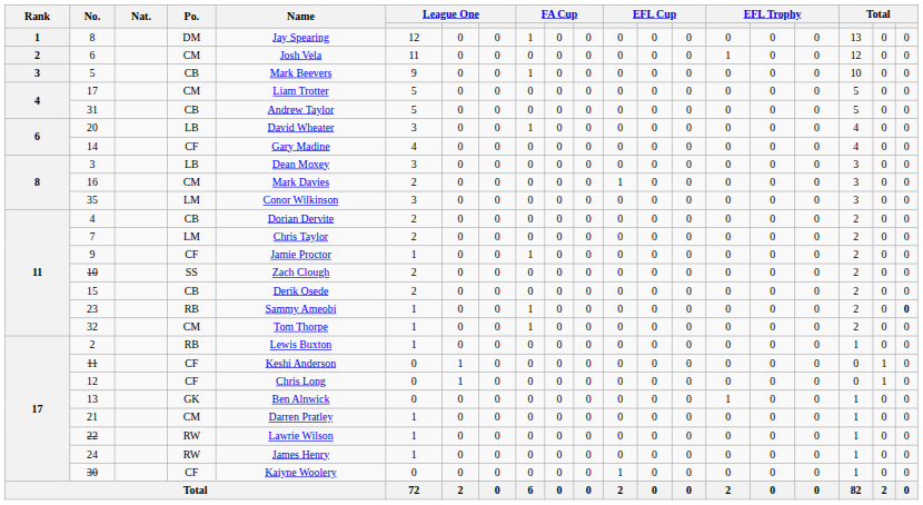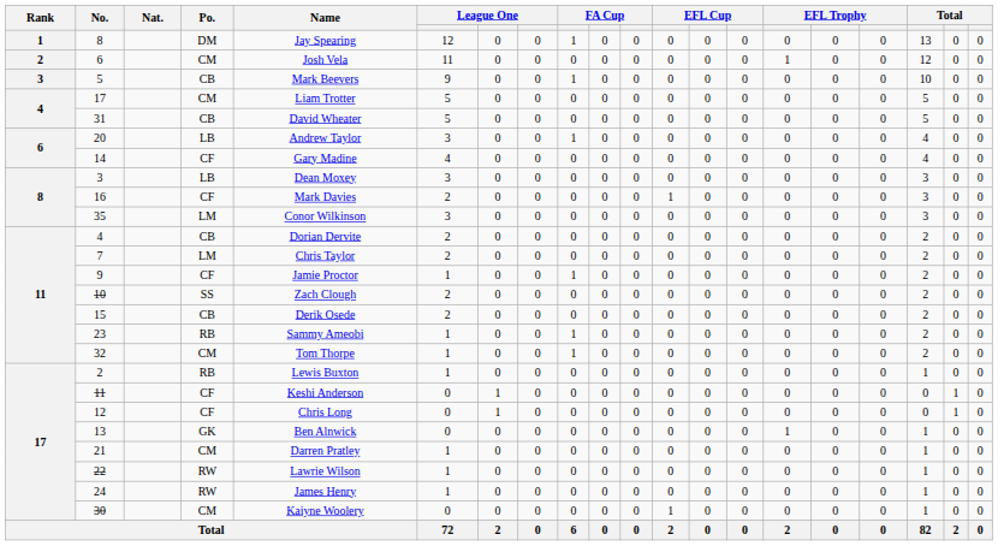 <table class="wikitable" style="text-align:center; font-size:95%; width:100%;">
 <tr>
 <th rowspan=2>Rank</th>
 <th rowspan=2>No.</th>
 <th rowspan=2>Nat.</th>
 <th rowspan=2>Po.</th>
 <th rowspan=2>Name</th>
 <th colspan=3><a href='#'>League One</a></th>
 <th colspan=3><a href='#'>FA Cup</a></th>
 <th colspan=3><a href='#'>EFL Cup</a></th>
 <th colspan=3><a href='#'>EFL Trophy</a></th>
 <th colspan=3>Total</th>
 </tr>
 <tr>
 <th></th>
 <th></th>
 <th></th>
 <th></th>
 <th></th>
 <th></th>
 <th></th>
 <th></th>
 <th></th>
 <th></th>
 <th></th>
 <th></th>
 <th></th>
 <th></th>
 <th></th>
 </tr>
 <tr>
 <th rowspan=1>1</th>
 <td>8</td>
 <td></td>
 <td>DM</td>
 <td><a href='#'>Jay Spearing</a></td>
 <td>12</td>
 <td>0</td>
 <td>0</td>
 <td>1</td>
 <td>0</td>
 <td>0</td>
 <td>0</td>
 <td>0</td>
 <td>0</td>
 <td>0</td>
 <td>0</td>
 <td>0</td>
 <td>13</td>
 <td>0</td>
 <td>0</td>
 </tr>
 <tr>
 <th rowspan=1>2</th>
 <td>6</td>
 <td></td>
 <td>CM</td>
 <td><a href='#'>Josh Vela</a></td>
 <td>11</td>
 <td>0</td>
 <td>0</td>
 <td>0</td>
 <td>0</td>
 <td>0</td>
 <td>0</td>
 <td>0</td>
 <td>0</td>
 <td>1</td>
 <td>0</td>
 <td>0</td>
 <td>12</td>
 <td>0</td>
 <td>0</td>
 </tr>
 <tr>
 <th rowspan=1>3</th>
 <td>5</td>
 <td></td>
 <td>CB</td>
 <td><a href='#'>Mark Beevers</a></td>
 <td>9</td>
 <td>0</td>
 <td>0</td>
 <td>1</td>
 <td>0</td>
 <td>0</td>
 <td>0</td>
 <td>0</td>
 <td>0</td>
 <td>0</td>
 <td>0</td>
 <td>0</td>
 <td>10</td>
 <td>0</td>
 <td>0</td>
 </tr>
 <tr>
 <th rowspan=2>4</th>
 <td>17</td>
 <td></td>
 <td>CM</td>
 <td><a href='#'>Liam Trotter</a></td>
 <td>5</td>
 <td>0</td>
 <td>0</td>
 <td>0</td>
 <td>0</td>
 <td>0</td>
 <td>0</td>
 <td>0</td>
 <td>0</td>
 <td>0</td>
 <td>0</td>
 <td>0</td>
 <td>5</td>
 <td>0</td>
 <td>0</td>
 </tr>
 <tr>
 <td>31</td>
 <td></td>
 <td>CB</td>
-<td><a href='#'>Andrew Taylor</a></td>
+<td><a href='#'>David Wheater</a></td>
 <td>5</td>
 <td>0</td>
 <td>0</td>
 <td>0</td>
 <td>0</td>
 <td>0</td>
 <td>0</td>
 <td>0</td>
 <td>0</td>
 <td>0</td>
 <td>0</td>
 <td>0</td>
 <td>5</td>
 <td>0</td>
 <td>0</td>
 </tr>
 <tr>
 <th rowspan=2>6</th>
 <td>20</td>
 <td></td>
 <td>LB</td>
-<td><a href='#'>David Wheater</a></td>
+<td><a href='#'>Andrew Taylor</a></td>
 <td>3</td>
 <td>0</td>
 <td>0</td>
 <td>1</td>
 <td>0</td>
 <td>0</td>
 <td>0</td>
 <td>0</td>
 <td>0</td>
 <td>0</td>
 <td>0</td>
 <td>0</td>
 <td>4</td>
 <td>0</td>
 <td>0</td>
 </tr>
 <tr>
 <td>14</td>
 <td></td>
 <td>CF</td>
 <td><a href='#'>Gary Madine</a></td>
 <td>4</td>
 <td>0</td>
 <td>0</td>
 <td>0</td>
 <td>0</td>
 <td>0</td>
 <td>0</td>
 <td>0</td>
 <td>0</td>
 <td>0</td>
 <td>0</td>
 <td>0</td>
 <td>4</td>
 <td>0</td>
 <td>0</td>
 </tr>
 <tr>
 <th rowspan=3>8</th>
 <td>3</td>
 <td></td>
 <td>LB</td>
 <td><a href='#'>Dean Moxey</a></td>
 <td>3</td>
 <td>0</td>
 <td>0</td>
 <td>0</td>
 <td>0</td>
 <td>0</td>
 <td>0</td>
 <td>0</td>
 <td>0</td>
 <td>0</td>
 <td>0</td>
 <td>0</td>
 <td>3</td>
 <td>0</td>
 <td>0</td>
 </tr>
 <tr>
 <td>16</td>
 <td></td>
-<td>CM</td>
+<td>CF</td>
 <td><a href='#'>Mark Davies</a></td>
 <td>2</td>
 <td>0</td>
 <td>0</td>
 <td>0</td>
 <td>0</td>
 <td>0</td>
 <td>1</td>
 <td>0</td>
 <td>0</td>
 <td>0</td>
 <td>0</td>
 <td>0</td>
 <td>3</td>
 <td>0</td>
 <td>0</td>
 </tr>
 <tr>
 <td>35</td>
 <td></td>
 <td>LM</td>
 <td><a href='#'>Conor Wilkinson</a></td>
 <td>3</td>
 <td>0</td>
 <td>0</td>
 <td>0</td>
 <td>0</td>
 <td>0</td>
 <td>0</td>
 <td>0</td>
 <td>0</td>
 <td>0</td>
 <td>0</td>
 <td>0</td>
 <td>3</td>
 <td>0</td>
 <td>0</td>
 </tr>
 <tr>
 <th rowspan=7>11</th>
 <td>4</td>
 <td></td>
 <td>CB</td>
 <td><a href='#'>Dorian Dervite</a></td>
 <td>2</td>
 <td>0</td>
 <td>0</td>
 <td>0</td>
 <td>0</td>
 <td>0</td>
 <td>0</td>
 <td>0</td>
 <td>0</td>
 <td>0</td>
 <td>0</td>
 <td>0</td>
 <td>2</td>
 <td>0</td>
 <td>0</td>
 </tr>
 <tr>
 <td>7</td>
 <td></td>
 <td>LM</td>
 <td><a href='#'>Chris Taylor</a></td>
 <td>2</td>
 <td>0</td>
 <td>0</td>
 <td>0</td>
 <td>0</td>
 <td>0</td>
 <td>0</td>
 <td>0</td>
 <td>0</td>
 <td>0</td>
 <td>0</td>
 <td>0</td>
 <td>2</td>
 <td>0</td>
 <td>0</td>
 </tr>
 <tr>
 <td>9</td>
 <td></td>
 <td>CF</td>
 <td><a href='#'>Jamie Proctor</a></td>
 <td>1</td>
 <td>0</td>
 <td>0</td>
 <td>1</td>
 <td>0</td>
 <td>0</td>
 <td>0</td>
 <td>0</td>
 <td>0</td>
 <td>0</td>
 <td>0</td>
 <td>0</td>
 <td>2</td>
 <td>0</td>
 <td>0</td>
 </tr>
 <tr>
 <td><s>10</s></td>
 <td></td>
 <td>SS</td>
 <td><a href='#'>Zach Clough</a></td>
 <td>2</td>
 <td>0</td>
 <td>0</td>
 <td>0</td>
 <td>0</td>
 <td>0</td>
 <td>0</td>
 <td>0</td>
 <td>0</td>
 <td>0</td>
 <td>0</td>
 <td>0</td>
 <td>2</td>
 <td>0</td>
 <td>0</td>
 </tr>
 <tr>
 <td>15</td>
 <td></td>
 <td>CB</td>
 <td><a href='#'>Derik Osede</a></td>
 <td>2</td>
 <td>0</td>
 <td>0</td>
 <td>0</td>
 <td>0</td>
 <td>0</td>
 <td>0</td>
 <td>0</td>
 <td>0</td>
 <td>0</td>
 <td>0</td>
 <td>0</td>
 <td>2</td>
 <td>0</td>
 <td>0</td>
 </tr>
 <tr>
 <td>23</td>
 <td></td>
 <td>RB</td>
 <td><a href='#'>Sammy Ameobi</a></td>
 <td>1</td>
 <td>0</td>
 <td>0</td>
 <td>1</td>
 <td>0</td>
 <td>0</td>
 <td>0</td>
 <td>0</td>
 <td>0</td>
 <td>0</td>
 <td>0</td>
 <td>0</td>
 <td>2</td>
 <td>0</td>
-<td><strong>0</strong></td>
+<td>0</td>
 </tr>
 <tr>
 <td>32</td>
 <td></td>
 <td>CM</td>
 <td><a href='#'>Tom Thorpe</a></td>
 <td>1</td>
 <td>0</td>
 <td>0</td>
 <td>1</td>
 <td>0</td>
 <td>0</td>
 <td>0</td>
 <td>0</td>
 <td>0</td>
 <td>0</td>
 <td>0</td>
 <td>0</td>
 <td>2</td>
 <td>0</td>
 <td>0</td>
 </tr>
 <tr>
 <th rowspan=8>17</th>
 <td>2</td>
 <td></td>
 <td>RB</td>
 <td><a href='#'>Lewis Buxton</a></td>
 <td>1</td>
 <td>0</td>
 <td>0</td>
 <td>0</td>
 <td>0</td>
 <td>0</td>
 <td>0</td>
 <td>0</td>
 <td>0</td>
 <td>0</td>
 <td>0</td>
 <td>0</td>
 <td>1</td>
 <td>0</td>
 <td>0</td>
 </tr>
 <tr>
 <td><s>11</s></td>
 <td></td>
 <td>CF</td>
 <td><a href='#'>Keshi Anderson</a></td>
 <td>0</td>
 <td>1</td>
 <td>0</td>
 <td>0</td>
 <td>0</td>
 <td>0</td>
 <td>0</td>
 <td>0</td>
 <td>0</td>
 <td>0</td>
 <td>0</td>
 <td>0</td>
 <td>0</td>
 <td>1</td>
 <td>0</td>
 </tr>
 <tr>
 <td>12</td>
 <td></td>
 <td>CF</td>
 <td><a href='#'>Chris Long</a></td>
 <td>0</td>
 <td>1</td>
 <td>0</td>
 <td>0</td>
 <td>0</td>
 <td>0</td>
 <td>0</td>
 <td>0</td>
 <td>0</td>
 <td>0</td>
 <td>0</td>
 <td>0</td>
 <td>0</td>
 <td>1</td>
 <td>0</td>
 </tr>
 <tr>
 <td>13</td>
 <td></td>
 <td>GK</td>
 <td><a href='#'>Ben Alnwick</a></td>
 <td>0</td>
 <td>0</td>
 <td>0</td>
 <td>0</td>
 <td>0</td>
 <td>0</td>
 <td>0</td>
 <td>0</td>
 <td>0</td>
 <td>1</td>
 <td>0</td>
 <td>0</td>
 <td>1</td>
 <td>0</td>
 <td>0</td>
 </tr>
 <tr>
 <td>21</td>
 <td></td>
 <td>CM</td>
 <td><a href='#'>Darren Pratley</a></td>
 <td>1</td>
 <td>0</td>
 <td>0</td>
 <td>0</td>
 <td>0</td>
 <td>0</td>
 <td>0</td>
 <td>0</td>
 <td>0</td>
 <td>0</td>
 <td>0</td>
 <td>0</td>
 <td>1</td>
 <td>0</td>
 <td>0</td>
 </tr>
 <tr>
 <td><s>22</s></td>
 <td></td>
 <td>RW</td>
 <td><a href='#'>Lawrie Wilson</a></td>
 <td>1</td>
 <td>0</td>
 <td>0</td>
 <td>0</td>
 <td>0</td>
 <td>0</td>
 <td>0</td>
 <td>0</td>
 <td>0</td>
 <td>0</td>
 <td>0</td>
 <td>0</td>
 <td>1</td>
 <td>0</td>
 <td>0</td>
 </tr>
 <tr>
 <td>24</td>
 <td></td>
 <td>RW</td>
 <td><a href='#'>James Henry</a></td>
 <td>1</td>
 <td>0</td>
 <td>0</td>
 <td>0</td>
 <td>0</td>
 <td>0</td>
 <td>0</td>
 <td>0</td>
 <td>0</td>
 <td>0</td>
 <td>0</td>
 <td>0</td>
 <td>1</td>
 <td>0</td>
 <td>0</td>
 </tr>
 <tr>
 <td><s>30</s></td>
 <td></td>
-<td>CF</td>
+<td>CM</td>
 <td><a href='#'>Kaiyne Woolery</a></td>
 <td>0</td>
 <td>0</td>
 <td>0</td>
 <td>0</td>
 <td>0</td>
 <td>0</td>
 <td>1</td>
 <td>0</td>
 <td>0</td>
 <td>0</td>
 <td>0</td>
 <td>0</td>
 <td>1</td>
 <td>0</td>
 <td>0</td>
 </tr>
 <tr>
 <th colspan=5>Total</th>
 <th>72</th>
 <th>2</th>
 <th>0</th>
 <th>6</th>
 <th>0</th>
 <th>0</th>
 <th>2</th>
 <th>0</th>
 <th>0</th>
 <th>2</th>
 <th>0</th>
 <th>0</th>
 <th>82</th>
 <th>2</th>
 <th>0</th>
 </tr>
 </table>
